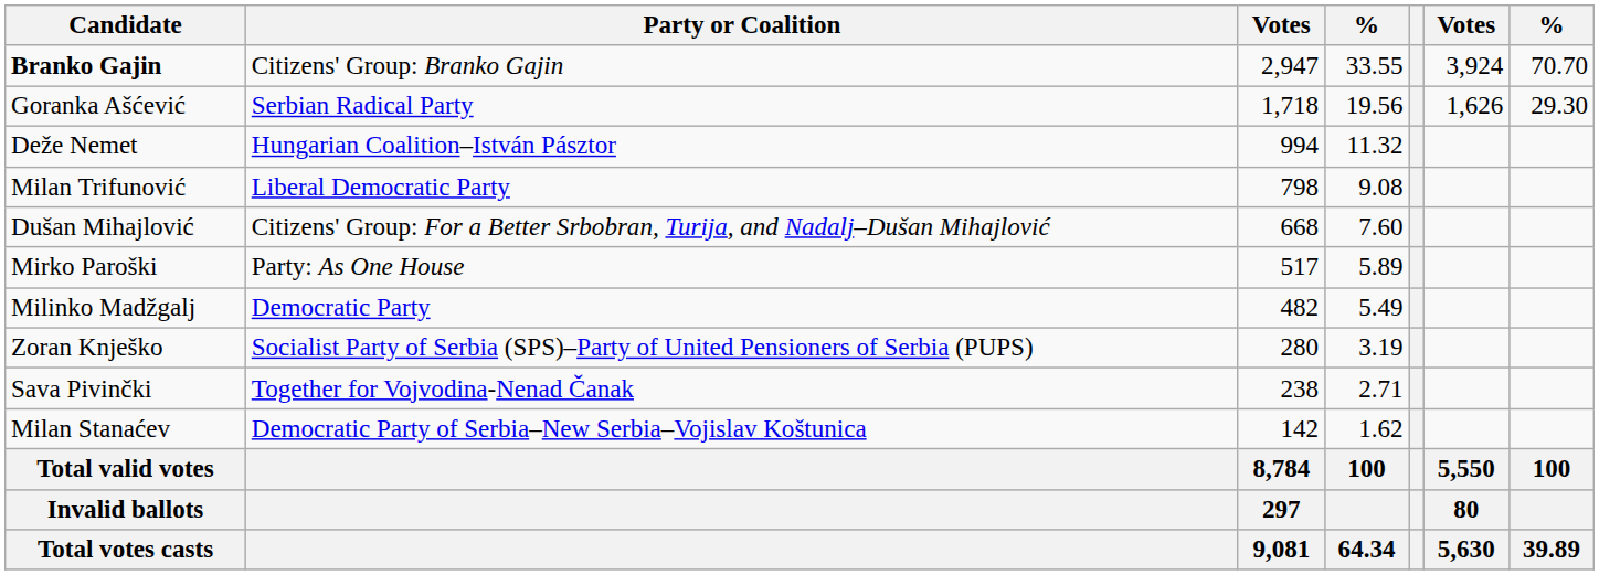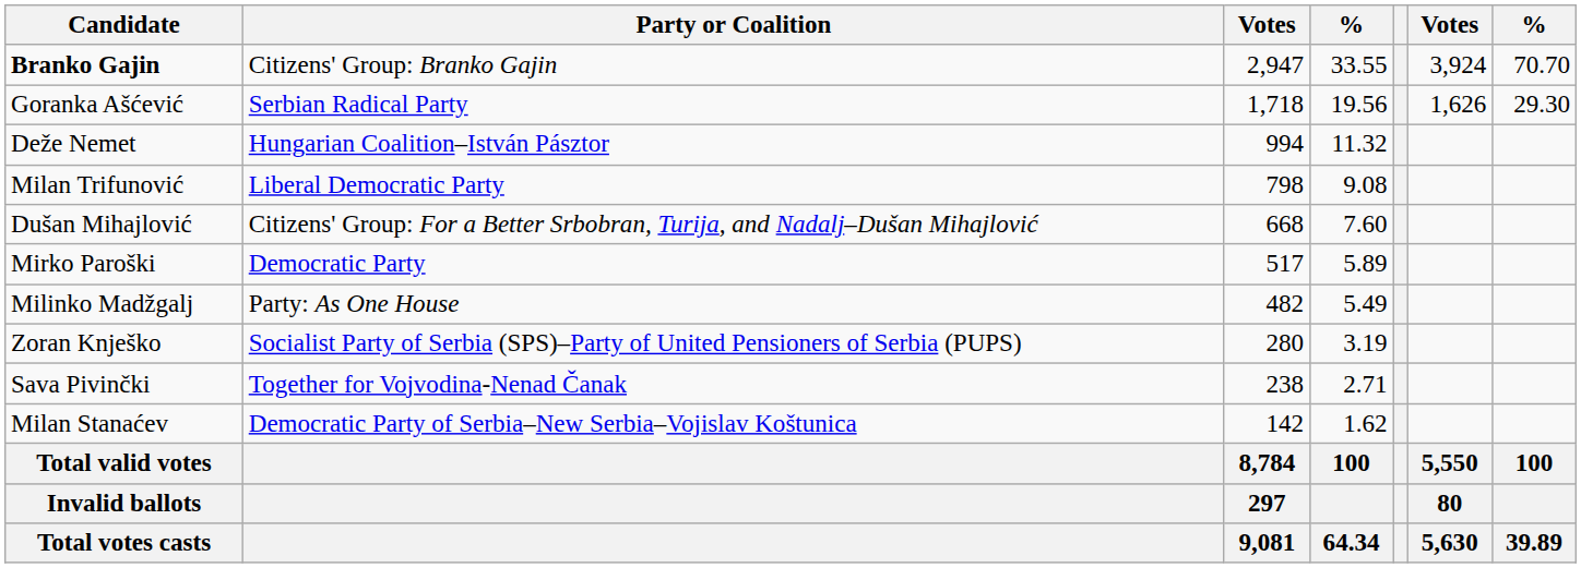 <table style="width:1000px;" class="wikitable">
 <tr>
 <th>Candidate</th>
 <th>Party or Coalition</th>
 <th>Votes</th>
 <th>%</th>
 <th></th>
 <th>Votes</th>
 <th>%</th>
 </tr>
 <tr>
 <td align="left"><strong>Branko Gajin</strong></td>
 <td align="left">Citizens' Group: <em>Branko Gajin</em></td>
 <td align="right">2,947</td>
 <td align="right">33.55</td>
 <th align="left"></th>
 <td align="right">3,924</td>
 <td align="right">70.70</td>
 </tr>
 <tr>
 <td align="left">Goranka Ašćević</td>
 <td align="left"><a href='#'>Serbian Radical Party</a></td>
 <td align="right">1,718</td>
 <td align="right">19.56</td>
 <th align="left"></th>
 <td align="right">1,626</td>
 <td align="right">29.30</td>
 </tr>
 <tr>
 <td align="left">Deže Nemet</td>
 <td align="left"><a href='#'>Hungarian Coalition</a>–<a href='#'>István Pásztor</a></td>
 <td align="right">994</td>
 <td align="right">11.32</td>
 <th align="left"></th>
 <td align="right"></td>
 <td align="right"></td>
 </tr>
 <tr>
 <td align="left">Milan Trifunović</td>
 <td align="left"><a href='#'>Liberal Democratic Party</a></td>
 <td align="right">798</td>
 <td align="right">9.08</td>
 <th align="left"></th>
 <td align="right"></td>
 <td align="right"></td>
 </tr>
 <tr>
 <td align="left">Dušan Mihajlović</td>
 <td align="left">Citizens' Group: <em>For a Better Srbobran, <a href='#'>Turija</a>, and <a href='#'>Nadalj</a>–Dušan Mihajlović</em></td>
 <td align="right">668</td>
 <td align="right">7.60</td>
 <th align="left"></th>
 <td align="right"></td>
 <td align="right"></td>
 </tr>
 <tr>
 <td align="left">Mirko Paroški</td>
-<td align="left">Party: <em>As One House</em></td>
+<td align="left"><a href='#'>Democratic Party</a></td>
 <td align="right">517</td>
 <td align="right">5.89</td>
 <th align="left"></th>
 <td align="right"></td>
 <td align="right"></td>
 </tr>
 <tr>
 <td align="left">Milinko Madžgalj</td>
-<td align="left"><a href='#'>Democratic Party</a></td>
+<td align="left">Party: <em>As One House</em></td>
 <td align="right">482</td>
 <td align="right">5.49</td>
 <th align="left"></th>
 <td align="right"></td>
 <td align="right"></td>
 </tr>
 <tr>
 <td align="left">Zoran Knješko</td>
 <td align="left"><a href='#'>Socialist Party of Serbia</a> (SPS)–<a href='#'>Party of United Pensioners of Serbia</a> (PUPS)</td>
 <td align="right">280</td>
 <td align="right">3.19</td>
 <th align="left"></th>
 <td align="right"></td>
 <td align="right"></td>
 </tr>
 <tr>
 <td align="left">Sava Pivinčki</td>
 <td align="left"><a href='#'>Together for Vojvodina</a>-<a href='#'>Nenad Čanak</a></td>
 <td align="right">238</td>
 <td align="right">2.71</td>
 <th align="left"></th>
 <td align="right"></td>
 <td align="right"></td>
 </tr>
 <tr>
 <td align="left">Milan Stanaćev</td>
 <td align="left"><a href='#'>Democratic Party of Serbia</a>–<a href='#'>New Serbia</a>–<a href='#'>Vojislav Koštunica</a></td>
 <td align="right">142</td>
 <td align="right">1.62</td>
 <th align="left"></th>
 <td align="right"></td>
 <td align="right"></td>
 </tr>
 <tr>
 <th align="left">Total valid votes</th>
 <th align="left"></th>
 <th align="right">8,784</th>
 <th align="right">100</th>
 <th align="left"></th>
 <th align="right">5,550</th>
 <th align="right">100</th>
 </tr>
 <tr>
 <th align="left">Invalid ballots</th>
 <th align="left"></th>
 <th align="right">297</th>
 <th align="right"></th>
 <th align="left"></th>
 <th align="right">80</th>
 <th align="right"></th>
 </tr>
 <tr>
 <th align="left">Total votes casts</th>
 <th align="left"></th>
 <th align="right">9,081</th>
 <th align="right">64.34</th>
 <th align="left"></th>
 <th align="right">5,630</th>
 <th align="right">39.89</th>
 </tr>
 </table>
